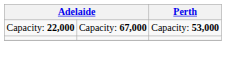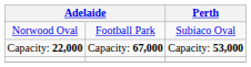 <table class="wikitable" style="text-align:center">
 <tr>
 <th colspan=2><a href='#'>Adelaide</a></th>
 <th><a href='#'>Perth</a></th>
+</tr>
+<tr>
+<td><a href='#'>Norwood Oval</a></td>
+<td><a href='#'>Football Park</a></td>
+<td><a href='#'>Subiaco Oval</a></td>
 </tr>
 <tr>
 <td>Capacity: <strong>22,000</strong></td>
 <td>Capacity: <strong>67,000</strong></td>
 <td>Capacity: <strong>53,000</strong></td>
 </tr>
 <tr>
 <td></td>
 <td></td>
 <td></td>
 </tr>
 <tr>
 </tr>
 </table>
